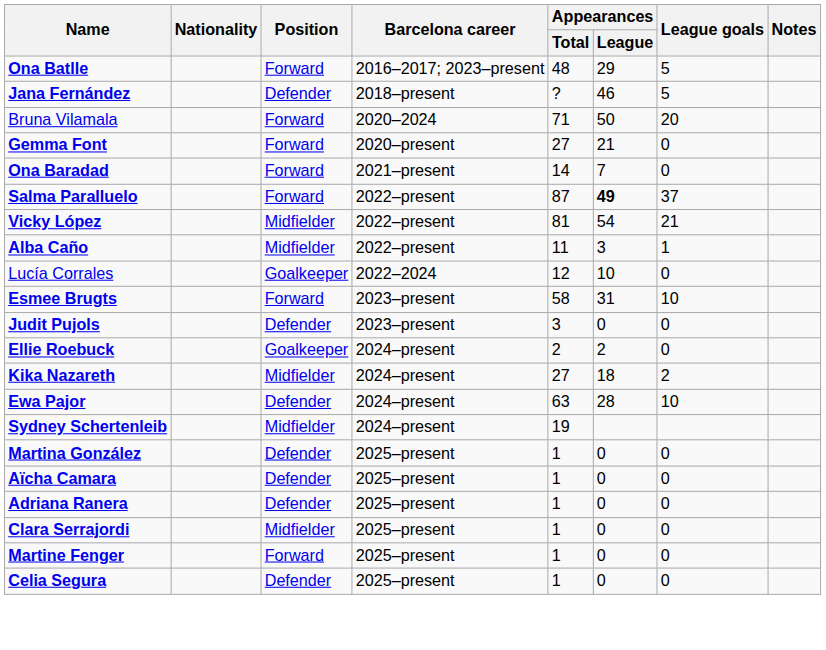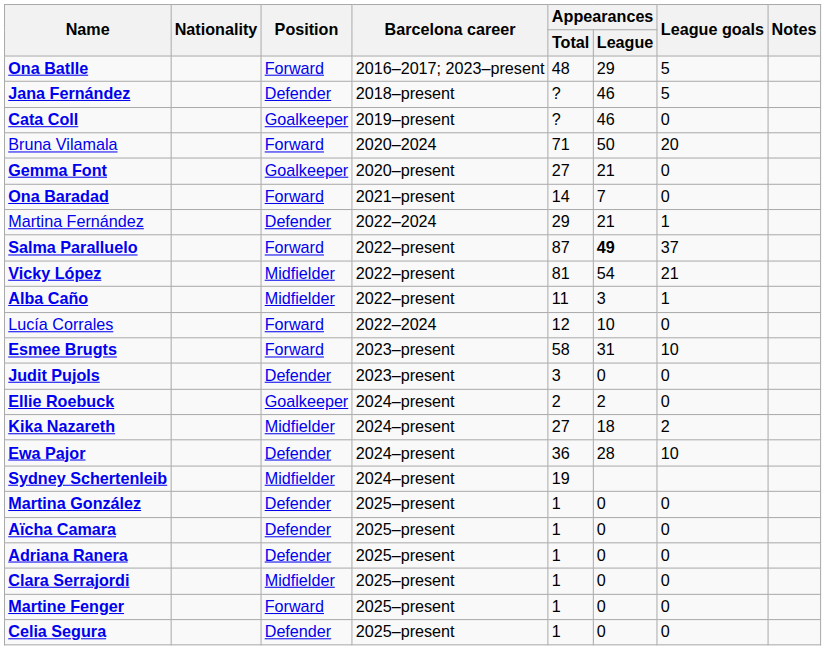 <table class="wikitable sortable">
 <tr>
 <th rowspan="2">Name</th>
 <th rowspan="2">Nationality</th>
 <th rowspan="2">Position</th>
 <th rowspan="2">Barcelona career</th>
 <th colspan="2">Appearances</th>
 <th rowspan="2">League goals</th>
 <th rowspan="2">Notes</th>
 </tr>
 <tr>
 <th>Total</th>
 <th>League</th>
 </tr>
 <tr>
 <td><strong><a href='#'>Ona Batlle</a></strong></td>
 <td></td>
 <td><a href='#'>Forward</a></td>
 <td>2016–2017; 2023–present</td>
 <td>48</td>
 <td>29</td>
 <td>5</td>
 <td></td>
 </tr>
 <tr>
 <td><strong><a href='#'>Jana Fernández</a></strong></td>
 <td></td>
 <td><a href='#'>Defender</a></td>
 <td>2018–present</td>
 <td>?</td>
 <td>46</td>
 <td>5</td>
 <td></td>
 </tr>
 <tr>
+<td><strong><a href='#'>Cata Coll</a></strong></td>
+<td></td>
+<td><a href='#'>Goalkeeper</a></td>
+<td>2019–present</td>
+<td>?</td>
+<td>46</td>
+<td>0</td>
+<td></td>
+</tr>
+<tr>
 <td><a href='#'>Bruna Vilamala</a></td>
 <td></td>
 <td><a href='#'>Forward</a></td>
 <td>2020–2024</td>
 <td>71</td>
 <td>50</td>
 <td>20</td>
 <td></td>
 </tr>
 <tr>
 <td><strong><a href='#'>Gemma Font</a></strong></td>
 <td></td>
-<td><a href='#'>Forward</a></td>
+<td><a href='#'>Goalkeeper</a></td>
 <td>2020–present</td>
 <td>27</td>
 <td>21</td>
 <td>0</td>
 <td></td>
 </tr>
 <tr>
 <td><strong><a href='#'>Ona Baradad</a></strong></td>
 <td></td>
 <td><a href='#'>Forward</a></td>
 <td>2021–present</td>
 <td>14</td>
 <td>7</td>
 <td>0</td>
+<td></td>
+</tr>
+<tr>
+<td><a href='#'>Martina Fernández</a></td>
+<td></td>
+<td><a href='#'>Defender</a></td>
+<td>2022–2024</td>
+<td>29</td>
+<td>21</td>
+<td>1</td>
 <td></td>
 </tr>
 <tr>
 <td><strong><a href='#'>Salma Paralluelo</a></strong></td>
 <td></td>
 <td><a href='#'>Forward</a></td>
 <td>2022–present</td>
 <td>87</td>
 <td><strong>49</strong></td>
 <td>37</td>
 <td></td>
 </tr>
 <tr>
 <td><strong><a href='#'>Vicky López</a></strong></td>
 <td></td>
 <td><a href='#'>Midfielder</a></td>
 <td>2022–present</td>
 <td>81</td>
 <td>54</td>
 <td>21</td>
 <td></td>
 </tr>
 <tr>
 <td><strong><a href='#'>Alba Caño</a></strong></td>
 <td></td>
 <td><a href='#'>Midfielder</a></td>
 <td>2022–present</td>
 <td>11</td>
 <td>3</td>
 <td>1</td>
 <td></td>
 </tr>
 <tr>
 <td><a href='#'>Lucía Corrales</a></td>
 <td></td>
-<td><a href='#'>Goalkeeper</a></td>
+<td><a href='#'>Forward</a></td>
 <td>2022–2024</td>
 <td>12</td>
 <td>10</td>
 <td>0</td>
 <td></td>
 </tr>
 <tr>
 <td><strong><a href='#'>Esmee Brugts</a></strong></td>
 <td></td>
 <td><a href='#'>Forward</a></td>
 <td>2023–present</td>
 <td>58</td>
 <td>31</td>
 <td>10</td>
 <td></td>
 </tr>
 <tr>
 <td><strong><a href='#'>Judit Pujols</a></strong></td>
 <td></td>
 <td><a href='#'>Defender</a></td>
 <td>2023–present</td>
 <td>3</td>
 <td>0</td>
 <td>0</td>
 <td></td>
 </tr>
 <tr>
 <td><strong><a href='#'>Ellie Roebuck</a></strong></td>
 <td></td>
 <td><a href='#'>Goalkeeper</a></td>
 <td>2024–present</td>
 <td>2</td>
 <td>2</td>
 <td>0</td>
 <td></td>
 </tr>
 <tr>
 <td><strong><a href='#'>Kika Nazareth</a></strong></td>
 <td></td>
 <td><a href='#'>Midfielder</a></td>
 <td>2024–present</td>
 <td>27</td>
 <td>18</td>
 <td>2</td>
 <td></td>
 </tr>
 <tr>
 <td><strong><a href='#'>Ewa Pajor</a></strong></td>
 <td></td>
 <td><a href='#'>Defender</a></td>
 <td>2024–present</td>
-<td>63</td>
+<td>36</td>
 <td>28</td>
 <td>10</td>
 <td></td>
 </tr>
 <tr>
 <td><strong><a href='#'>Sydney Schertenleib</a></strong></td>
 <td></td>
 <td><a href='#'>Midfielder</a></td>
 <td>2024–present</td>
 <td>19</td>
 <td></td>
 <td></td>
 <td></td>
 </tr>
 <tr>
 <td><strong><a href='#'>Martina González</a></strong></td>
 <td></td>
 <td><a href='#'>Defender</a></td>
 <td>2025–present</td>
 <td>1</td>
 <td>0</td>
 <td>0</td>
 <td></td>
 </tr>
 <tr>
 <td><strong><a href='#'>Aïcha Camara</a></strong></td>
 <td></td>
 <td><a href='#'>Defender</a></td>
 <td>2025–present</td>
 <td>1</td>
 <td>0</td>
 <td>0</td>
 <td></td>
 </tr>
 <tr>
 <td><strong><a href='#'>Adriana Ranera</a></strong></td>
 <td></td>
 <td><a href='#'>Defender</a></td>
 <td>2025–present</td>
 <td>1</td>
 <td>0</td>
 <td>0</td>
 <td></td>
 </tr>
 <tr>
 <td><strong><a href='#'>Clara Serrajordi</a></strong></td>
 <td></td>
 <td><a href='#'>Midfielder</a></td>
 <td>2025–present</td>
 <td>1</td>
 <td>0</td>
 <td>0</td>
 <td></td>
 </tr>
 <tr>
 <td><strong><a href='#'>Martine Fenger</a></strong></td>
 <td></td>
 <td><a href='#'>Forward</a></td>
 <td>2025–present</td>
 <td>1</td>
 <td>0</td>
 <td>0</td>
 <td></td>
 </tr>
 <tr>
 <td><strong><a href='#'>Celia Segura</a></strong></td>
 <td></td>
 <td><a href='#'>Defender</a></td>
 <td>2025–present</td>
 <td>1</td>
 <td>0</td>
 <td>0</td>
 <td></td>
 </tr>
 </table>
